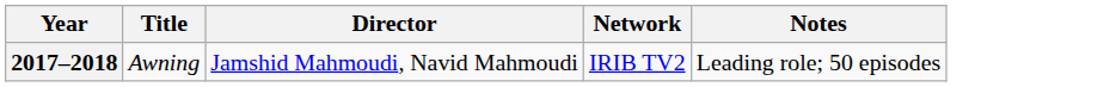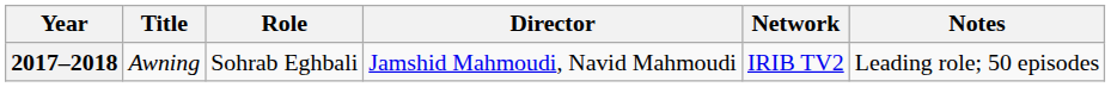 <table class="wikitable plainrowheaders sortable"  style=font-size:100%>
 <tr>
 <th scope="col">Year</th>
 <th scope="col">Title</th>
+<th scope="col">Role</th>
 <th scope="col">Director</th>
 <th scope="col" class="unsortable">Network</th>
 <th scope="col" class="unsortable">Notes</th>
 </tr>
 <tr>
 <th scope=row>2017–2018</th>
 <td><em>Awning</em></td>
+<td>Sohrab Eghbali</td>
 <td><a href='#'>Jamshid Mahmoudi</a>, Navid Mahmoudi</td>
 <td><a href='#'>IRIB TV2</a></td>
 <td>Leading role; 50 episodes</td>
 </tr>
 </table>
